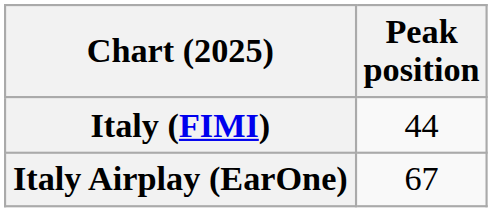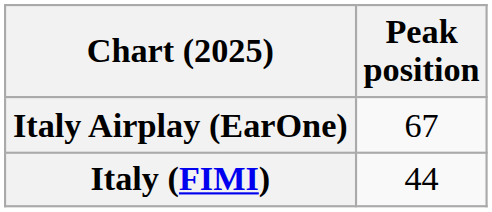 <table class="wikitable sortable plainrowheaders" style="text-align:center;">
 <tr>
 <th scope="col">Chart (2025)</th>
 <th scope="col">Peak<br>position</th>
 </tr>
 <tr>
+<th scope="row">Italy Airplay (EarOne)</th>
+<td>67</td>
+</tr>
+<tr>
 <th scope="row">Italy (<a href='#'>FIMI</a>)</th>
 <td>44</td>
 </tr>
-<tr>
-<th scope="row">Italy Airplay (EarOne)</th>
-<td>67</td>
-</tr>
 </table>
